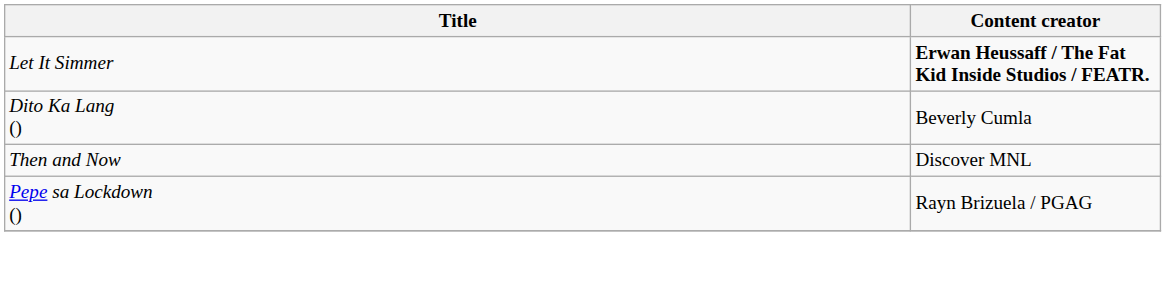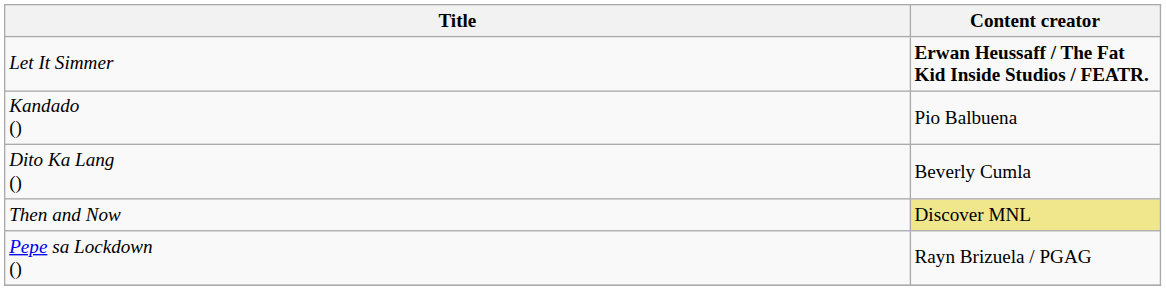 <table class="wikitable" style="font-size: 90%;">
 <tr>
 <th width=20%>Title</th>
 <th width=5%>Content creator</th>
 </tr>
 <tr>
 <td><em>Let It Simmer</em></td>
 <td><strong>Erwan Heussaff / The Fat Kid Inside Studios / FEATR.</strong></td>
 </tr>
 <tr>
+<td><em>Kandado</em><br>()</td>
+<td>Pio Balbuena</td>
+</tr>
+<tr>
 <td><em>Dito Ka Lang</em><br>()</td>
 <td>Beverly Cumla</td>
 </tr>
 <tr>
 <td><em>Then and Now</em></td>
-<td>Discover MNL</td>
+<td style="background: khaki;">Discover MNL</td>
 </tr>
 <tr>
 <td><em><a href='#'>Pepe</a> sa Lockdown</em><br>()</td>
 <td>Rayn Brizuela / PGAG</td>
 </tr>
 <tr>
 </tr>
 </table>
